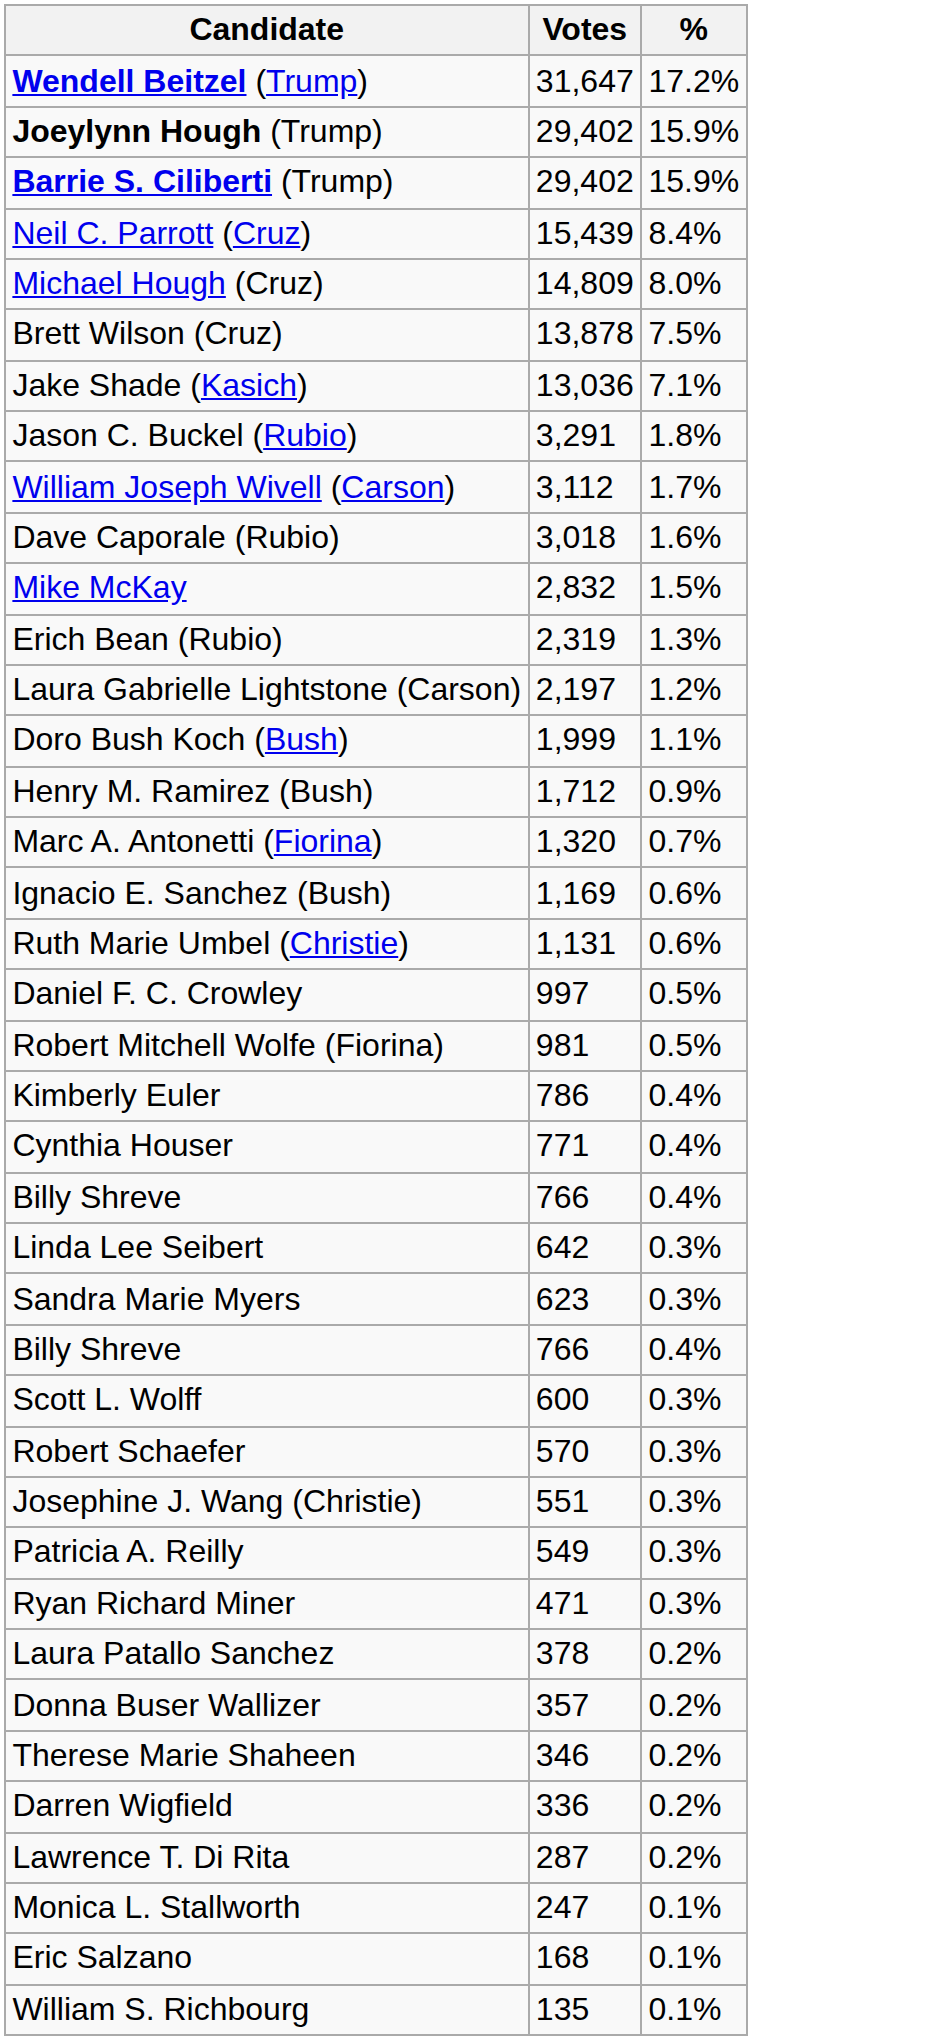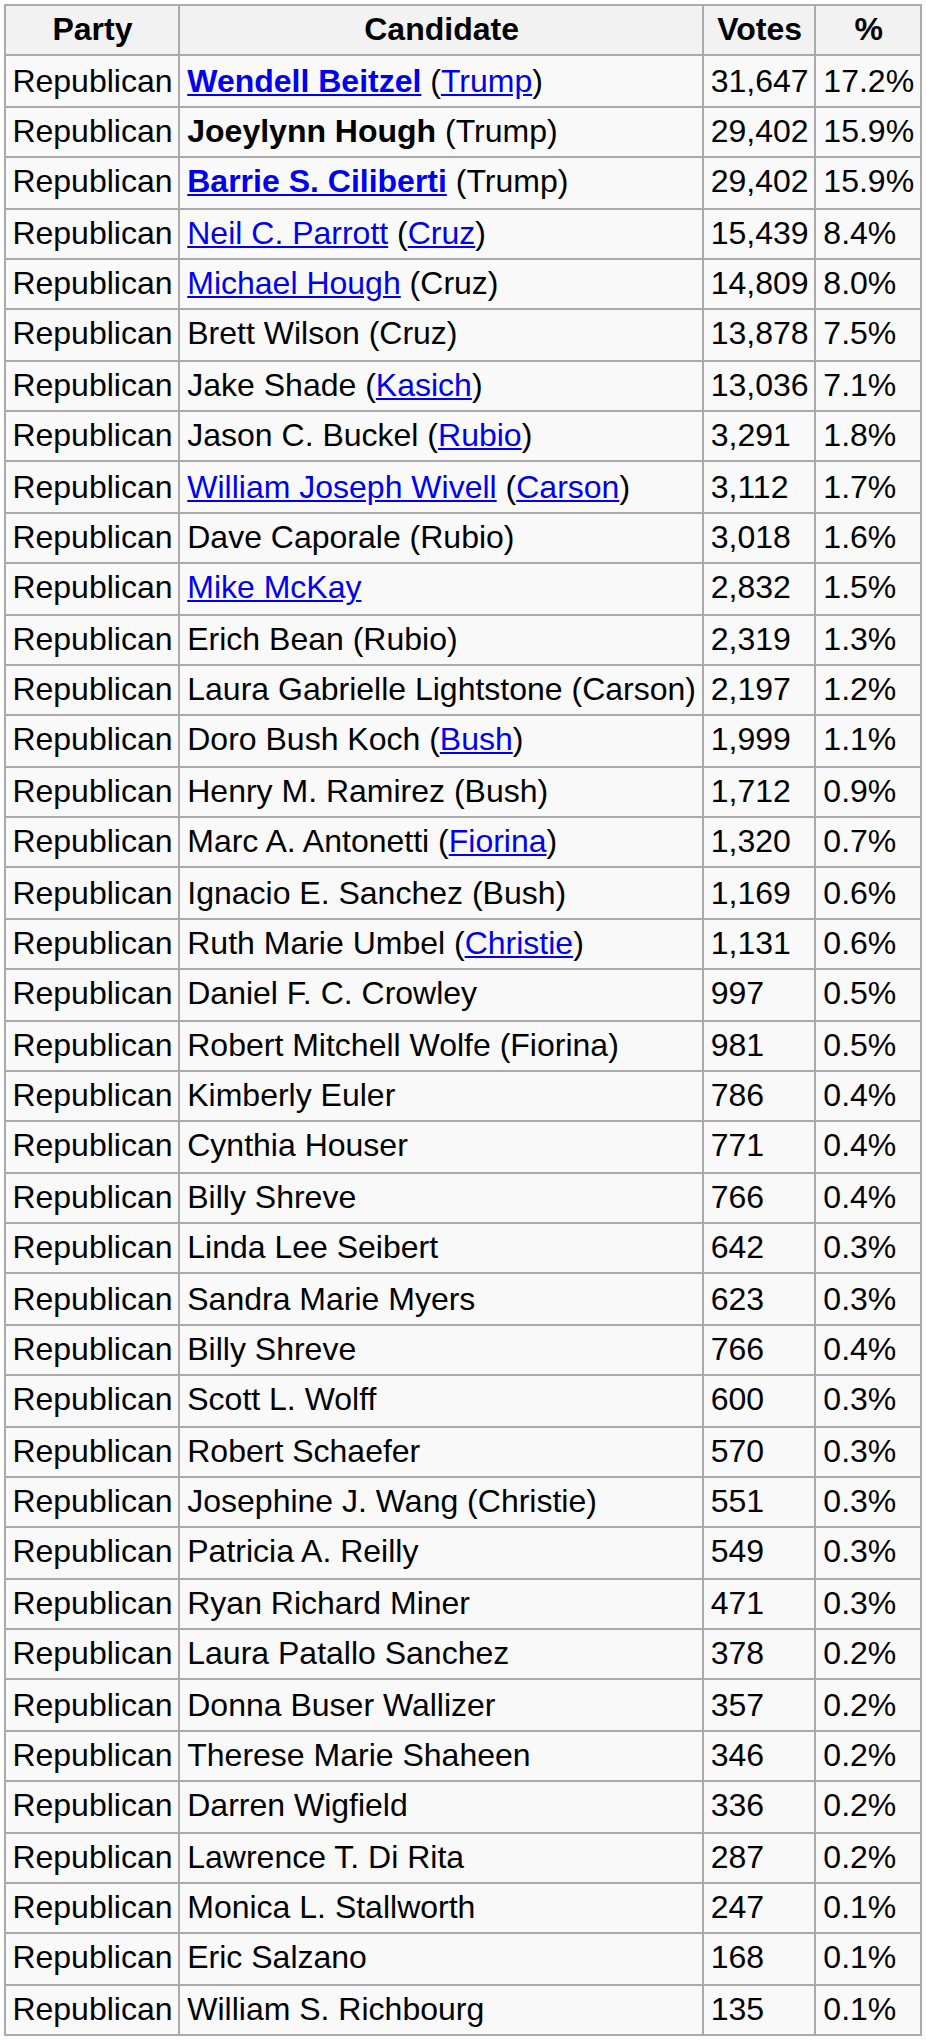 <table class="wikitable">
 <tr>
+<th>Party</th>
 <th>Candidate</th>
 <th>Votes</th>
 <th>%</th>
 </tr>
 <tr>
+<td>Republican</td>
 <td><strong><a href='#'>Wendell Beitzel</a></strong> (<a href='#'>Trump</a>)</td>
 <td>31,647</td>
 <td>17.2%</td>
 </tr>
 <tr>
+<td>Republican</td>
 <td><strong>Joeylynn Hough</strong> (Trump)</td>
 <td>29,402</td>
 <td>15.9%</td>
 </tr>
 <tr>
+<td>Republican</td>
 <td><strong><a href='#'>Barrie S. Ciliberti</a></strong> (Trump)</td>
 <td>29,402</td>
 <td>15.9%</td>
 </tr>
 <tr>
+<td>Republican</td>
 <td><a href='#'>Neil C. Parrott</a> (<a href='#'>Cruz</a>)</td>
 <td>15,439</td>
 <td>8.4%</td>
 </tr>
 <tr>
+<td>Republican</td>
 <td><a href='#'>Michael Hough</a> (Cruz)</td>
 <td>14,809</td>
 <td>8.0%</td>
 </tr>
 <tr>
+<td>Republican</td>
 <td>Brett Wilson (Cruz)</td>
 <td>13,878</td>
 <td>7.5%</td>
 </tr>
 <tr>
+<td>Republican</td>
 <td>Jake Shade (<a href='#'>Kasich</a>)</td>
 <td>13,036</td>
 <td>7.1%</td>
 </tr>
 <tr>
+<td>Republican</td>
 <td>Jason C. Buckel (<a href='#'>Rubio</a>)</td>
 <td>3,291</td>
 <td>1.8%</td>
 </tr>
 <tr>
+<td>Republican</td>
 <td><a href='#'>William Joseph Wivell</a> (<a href='#'>Carson</a>)</td>
 <td>3,112</td>
 <td>1.7%</td>
 </tr>
 <tr>
+<td>Republican</td>
 <td>Dave Caporale (Rubio)</td>
 <td>3,018</td>
 <td>1.6%</td>
 </tr>
 <tr>
+<td>Republican</td>
 <td><a href='#'>Mike McKay</a></td>
 <td>2,832</td>
 <td>1.5%</td>
 </tr>
 <tr>
+<td>Republican</td>
 <td>Erich Bean (Rubio)</td>
 <td>2,319</td>
 <td>1.3%</td>
 </tr>
 <tr>
+<td>Republican</td>
 <td>Laura Gabrielle Lightstone (Carson)</td>
 <td>2,197</td>
 <td>1.2%</td>
 </tr>
 <tr>
+<td>Republican</td>
 <td>Doro Bush Koch (<a href='#'>Bush</a>)</td>
 <td>1,999</td>
 <td>1.1%</td>
 </tr>
 <tr>
+<td>Republican</td>
 <td>Henry M. Ramirez (Bush)</td>
 <td>1,712</td>
 <td>0.9%</td>
 </tr>
 <tr>
+<td>Republican</td>
 <td>Marc A. Antonetti (<a href='#'>Fiorina</a>)</td>
 <td>1,320</td>
 <td>0.7%</td>
 </tr>
 <tr>
+<td>Republican</td>
 <td>Ignacio E. Sanchez (Bush)</td>
 <td>1,169</td>
 <td>0.6%</td>
 </tr>
 <tr>
+<td>Republican</td>
 <td>Ruth Marie Umbel (<a href='#'>Christie</a>)</td>
 <td>1,131</td>
 <td>0.6%</td>
 </tr>
 <tr>
+<td>Republican</td>
 <td>Daniel F. C. Crowley</td>
 <td>997</td>
 <td>0.5%</td>
 </tr>
 <tr>
+<td>Republican</td>
 <td>Robert Mitchell Wolfe (Fiorina)</td>
 <td>981</td>
 <td>0.5%</td>
 </tr>
 <tr>
+<td>Republican</td>
 <td>Kimberly Euler</td>
 <td>786</td>
 <td>0.4%</td>
 </tr>
 <tr>
+<td>Republican</td>
 <td>Cynthia Houser</td>
 <td>771</td>
 <td>0.4%</td>
 </tr>
 <tr>
+<td>Republican</td>
 <td>Billy Shreve</td>
 <td>766</td>
 <td>0.4%</td>
 </tr>
 <tr>
+<td>Republican</td>
 <td>Linda Lee Seibert</td>
 <td>642</td>
 <td>0.3%</td>
 </tr>
 <tr>
+<td>Republican</td>
 <td>Sandra Marie Myers</td>
 <td>623</td>
 <td>0.3%</td>
 </tr>
 <tr>
+<td>Republican</td>
 <td>Billy Shreve</td>
 <td>766</td>
 <td>0.4%</td>
 </tr>
 <tr>
+<td>Republican</td>
 <td>Scott L. Wolff</td>
 <td>600</td>
 <td>0.3%</td>
 </tr>
 <tr>
+<td>Republican</td>
 <td>Robert Schaefer</td>
 <td>570</td>
 <td>0.3%</td>
 </tr>
 <tr>
+<td>Republican</td>
 <td>Josephine J. Wang (Christie)</td>
 <td>551</td>
 <td>0.3%</td>
 </tr>
 <tr>
+<td>Republican</td>
 <td>Patricia A. Reilly</td>
 <td>549</td>
 <td>0.3%</td>
 </tr>
 <tr>
+<td>Republican</td>
 <td>Ryan Richard Miner</td>
 <td>471</td>
 <td>0.3%</td>
 </tr>
 <tr>
+<td>Republican</td>
 <td>Laura Patallo Sanchez</td>
 <td>378</td>
 <td>0.2%</td>
 </tr>
 <tr>
+<td>Republican</td>
 <td>Donna Buser Wallizer</td>
 <td>357</td>
 <td>0.2%</td>
 </tr>
 <tr>
+<td>Republican</td>
 <td>Therese Marie Shaheen</td>
 <td>346</td>
 <td>0.2%</td>
 </tr>
 <tr>
+<td>Republican</td>
 <td>Darren Wigfield</td>
 <td>336</td>
 <td>0.2%</td>
 </tr>
 <tr>
+<td>Republican</td>
 <td>Lawrence T. Di Rita</td>
 <td>287</td>
 <td>0.2%</td>
 </tr>
 <tr>
+<td>Republican</td>
 <td>Monica L. Stallworth</td>
 <td>247</td>
 <td>0.1%</td>
 </tr>
 <tr>
+<td>Republican</td>
 <td>Eric Salzano</td>
 <td>168</td>
 <td>0.1%</td>
 </tr>
 <tr>
+<td>Republican</td>
 <td>William S. Richbourg</td>
 <td>135</td>
 <td>0.1%</td>
 </tr>
 </table>
